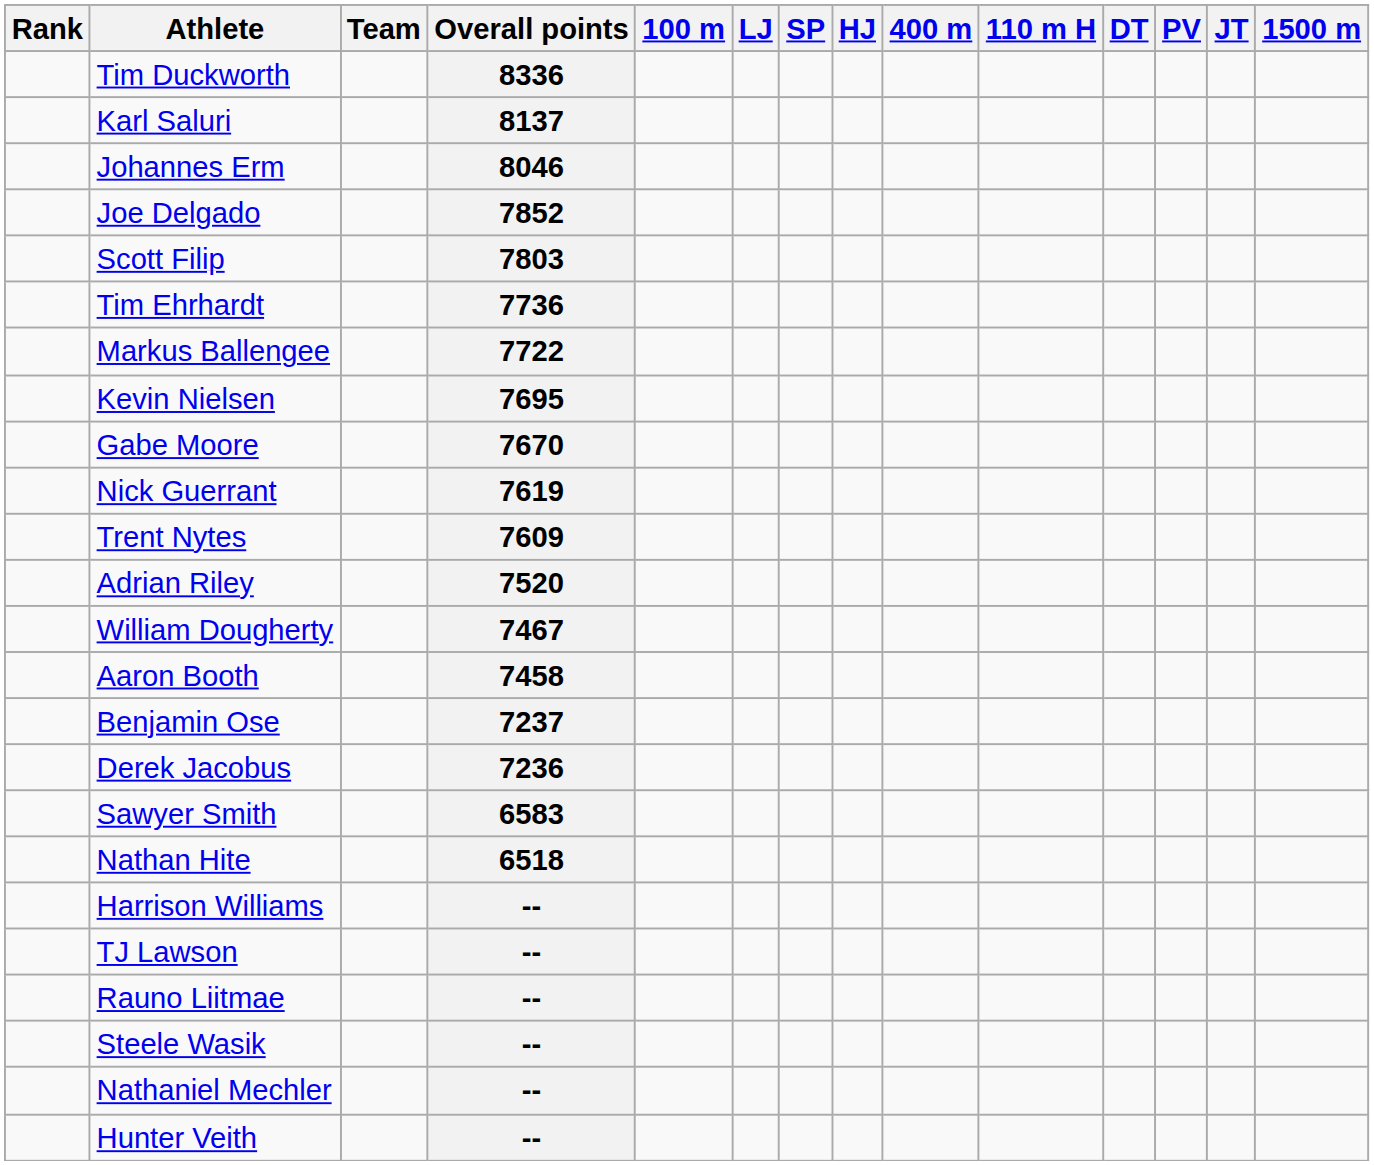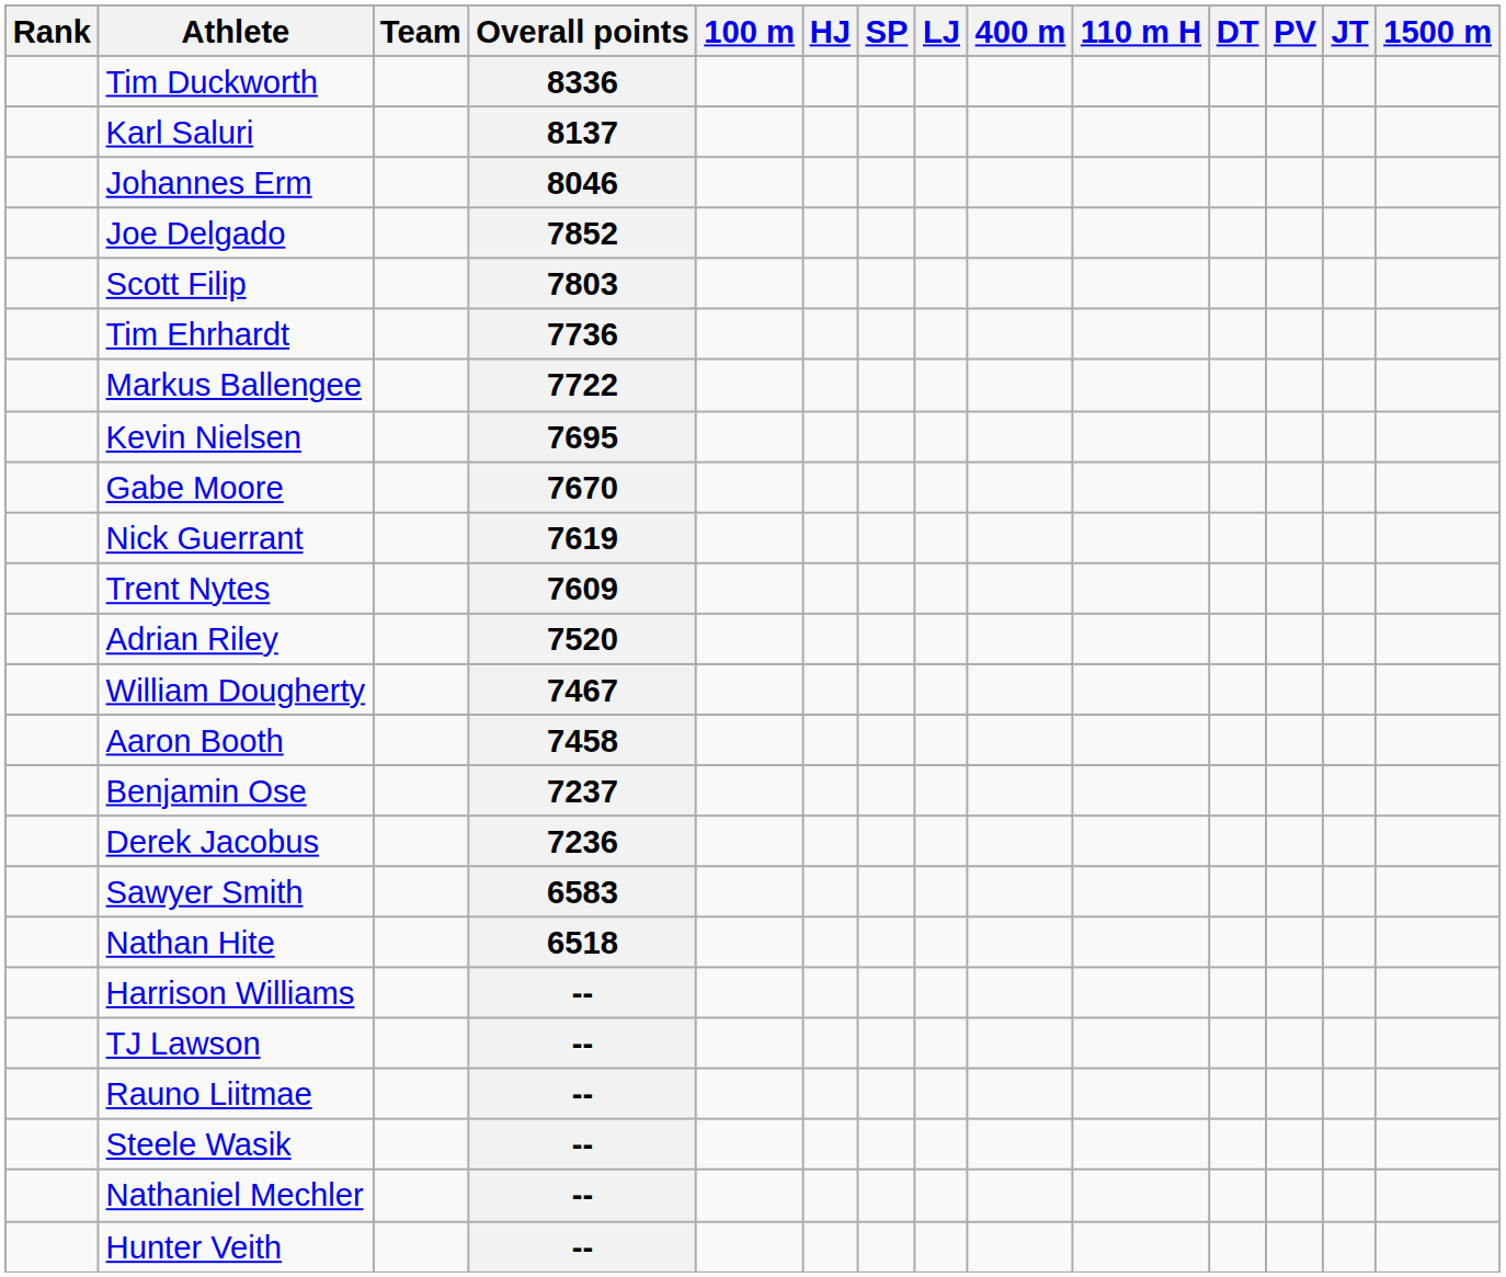 <table class="wikitable sortable" style="font-size:95%; text-align:center;">
 <tr>
 <th>Rank</th>
 <th>Athlete</th>
 <th>Team</th>
 <th>Overall points</th>
 <th><a href='#'>100 m</a></th>
+<th><a href='#'>HJ</a></th>
+<th><a href='#'>SP</a></th>
 <th><a href='#'>LJ</a></th>
-<th><a href='#'>SP</a></th>
-<th><a href='#'>HJ</a></th>
 <th><a href='#'>400 m</a></th>
 <th><a href='#'>110 m H</a></th>
 <th><a href='#'>DT</a></th>
 <th><a href='#'>PV</a></th>
 <th><a href='#'>JT</a></th>
 <th><a href='#'>1500 m</a></th>
 </tr>
 <tr>
 <td></td>
 <td align=left> <a href='#'>Tim Duckworth</a></td>
 <td></td>
 <th>8336</th>
 <td></td>
 <td></td>
 <td></td>
 <td></td>
 <td></td>
 <td></td>
 <td></td>
 <td></td>
 <td></td>
 <td></td>
 </tr>
 <tr>
 <td></td>
 <td align=left> <a href='#'>Karl Saluri</a></td>
 <td></td>
 <th>8137</th>
 <td></td>
 <td></td>
 <td></td>
 <td></td>
 <td></td>
 <td></td>
 <td></td>
 <td></td>
 <td></td>
 <td></td>
 </tr>
 <tr>
 <td></td>
 <td align=left> <a href='#'>Johannes Erm</a></td>
 <td></td>
 <th>8046</th>
 <td></td>
 <td></td>
 <td></td>
 <td></td>
 <td></td>
 <td></td>
 <td></td>
 <td></td>
 <td></td>
 <td></td>
 </tr>
 <tr>
 <td></td>
 <td align=left><a href='#'>Joe Delgado</a></td>
 <td></td>
 <th>7852</th>
 <td></td>
 <td></td>
 <td></td>
 <td></td>
 <td></td>
 <td></td>
 <td></td>
 <td></td>
 <td></td>
 <td></td>
 </tr>
 <tr>
 <td></td>
 <td align=left><a href='#'>Scott Filip</a></td>
 <td></td>
 <th>7803</th>
 <td></td>
 <td></td>
 <td></td>
 <td></td>
 <td></td>
 <td></td>
 <td></td>
 <td></td>
 <td></td>
 <td></td>
 </tr>
 <tr>
 <td></td>
 <td align=left><a href='#'>Tim Ehrhardt</a></td>
 <td></td>
 <th>7736</th>
 <td></td>
 <td></td>
 <td></td>
 <td></td>
 <td></td>
 <td></td>
 <td></td>
 <td></td>
 <td></td>
 <td></td>
 </tr>
 <tr>
 <td></td>
 <td align=left><a href='#'>Markus Ballengee</a></td>
 <td></td>
 <th>7722</th>
 <td></td>
 <td></td>
 <td></td>
 <td></td>
 <td></td>
 <td></td>
 <td></td>
 <td></td>
 <td></td>
 <td></td>
 </tr>
 <tr>
 <td></td>
 <td align=left><a href='#'>Kevin Nielsen</a></td>
 <td></td>
 <th>7695</th>
 <td></td>
 <td></td>
 <td></td>
 <td></td>
 <td></td>
 <td></td>
 <td></td>
 <td></td>
 <td></td>
 <td></td>
 </tr>
 <tr>
 <td></td>
 <td align=left><a href='#'>Gabe Moore</a></td>
 <td></td>
 <th>7670</th>
 <td></td>
 <td></td>
 <td></td>
 <td></td>
 <td></td>
 <td></td>
 <td></td>
 <td></td>
 <td></td>
 <td></td>
 </tr>
 <tr>
 <td></td>
 <td align=left><a href='#'>Nick Guerrant</a></td>
 <td></td>
 <th>7619</th>
 <td></td>
 <td></td>
 <td></td>
 <td></td>
 <td></td>
 <td></td>
 <td></td>
 <td></td>
 <td></td>
 <td></td>
 </tr>
 <tr>
 <td></td>
 <td align=left><a href='#'>Trent Nytes</a></td>
 <td></td>
 <th>7609</th>
 <td></td>
 <td></td>
 <td></td>
 <td></td>
 <td></td>
 <td></td>
 <td></td>
 <td></td>
 <td></td>
 <td></td>
 </tr>
 <tr>
 <td></td>
 <td align=left> <a href='#'>Adrian Riley</a></td>
 <td></td>
 <th>7520</th>
 <td></td>
 <td></td>
 <td></td>
 <td></td>
 <td></td>
 <td></td>
 <td></td>
 <td></td>
 <td></td>
 <td></td>
 </tr>
 <tr>
 <td></td>
 <td align=left><a href='#'>William Dougherty</a></td>
 <td></td>
 <th>7467</th>
 <td></td>
 <td></td>
 <td></td>
 <td></td>
 <td></td>
 <td></td>
 <td></td>
 <td></td>
 <td></td>
 <td></td>
 </tr>
 <tr>
 <td></td>
 <td align=left> <a href='#'>Aaron Booth</a></td>
 <td></td>
 <th>7458</th>
 <td></td>
 <td></td>
 <td></td>
 <td></td>
 <td></td>
 <td></td>
 <td></td>
 <td></td>
 <td></td>
 <td></td>
 </tr>
 <tr>
 <td></td>
 <td align=left><a href='#'>Benjamin Ose</a></td>
 <td></td>
 <th>7237</th>
 <td></td>
 <td></td>
 <td></td>
 <td></td>
 <td></td>
 <td></td>
 <td></td>
 <td></td>
 <td></td>
 <td></td>
 </tr>
 <tr>
 <td></td>
 <td align=left><a href='#'>Derek Jacobus</a></td>
 <td></td>
 <th>7236</th>
 <td></td>
 <td></td>
 <td></td>
 <td></td>
 <td></td>
 <td></td>
 <td></td>
 <td></td>
 <td></td>
 <td></td>
 </tr>
 <tr>
 <td></td>
 <td align=left><a href='#'>Sawyer Smith</a></td>
 <td></td>
 <th>6583</th>
 <td></td>
 <td></td>
 <td></td>
 <td></td>
 <td></td>
 <td></td>
 <td></td>
 <td></td>
 <td></td>
 <td></td>
 </tr>
 <tr>
 <td></td>
 <td align=left><a href='#'>Nathan Hite</a></td>
 <td></td>
 <th>6518</th>
 <td></td>
 <td></td>
 <td></td>
 <td></td>
 <td></td>
 <td></td>
 <td></td>
 <td></td>
 <td></td>
 <td></td>
 </tr>
 <tr>
 <td></td>
 <td align=left><a href='#'>Harrison Williams</a></td>
 <td></td>
 <th>--</th>
 <td></td>
 <td></td>
 <td></td>
 <td></td>
 <td></td>
 <td></td>
 <td></td>
 <td></td>
 <td></td>
 <td></td>
 </tr>
 <tr>
 <td></td>
 <td align=left><a href='#'>TJ Lawson</a></td>
 <td></td>
 <th>--</th>
 <td></td>
 <td></td>
 <td></td>
 <td></td>
 <td></td>
 <td></td>
 <td></td>
 <td></td>
 <td></td>
 <td></td>
 </tr>
 <tr>
 <td></td>
 <td align=left><a href='#'>Rauno Liitmae</a></td>
 <td></td>
 <th>--</th>
 <td></td>
 <td></td>
 <td></td>
 <td></td>
 <td></td>
 <td></td>
 <td></td>
 <td></td>
 <td></td>
 <td></td>
 </tr>
 <tr>
 <td></td>
 <td align=left><a href='#'>Steele Wasik</a></td>
 <td></td>
 <th>--</th>
 <td></td>
 <td></td>
 <td></td>
 <td></td>
 <td></td>
 <td></td>
 <td></td>
 <td></td>
 <td></td>
 <td></td>
 </tr>
 <tr>
 <td></td>
 <td align=left> <a href='#'>Nathaniel Mechler</a></td>
 <td></td>
 <th>--</th>
 <td></td>
 <td></td>
 <td></td>
 <td></td>
 <td></td>
 <td></td>
 <td></td>
 <td></td>
 <td></td>
 <td></td>
 </tr>
 <tr>
 <td></td>
 <td align=left><a href='#'>Hunter Veith</a></td>
 <td></td>
 <th>--</th>
 <td></td>
 <td></td>
 <td></td>
 <td></td>
 <td></td>
 <td></td>
 <td></td>
 <td></td>
 <td></td>
 <td></td>
 </tr>
 </table>
